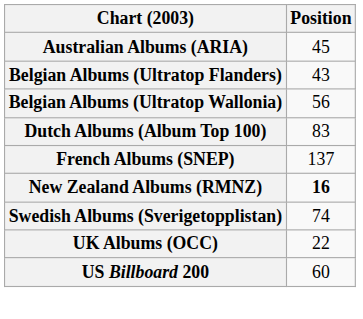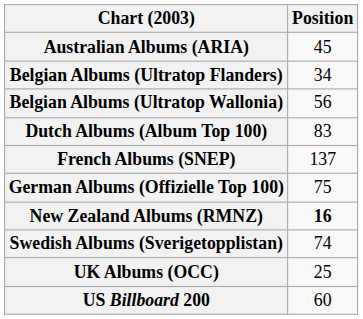 <table class="wikitable sortable plainrowheaders" style="text-align:center">
 <tr>
 <th scope="col">Chart (2003)</th>
 <th scope="col">Position</th>
 </tr>
 <tr>
 <th scope="row">Australian Albums (ARIA)</th>
 <td>45</td>
 </tr>
 <tr>
 <th scope="row">Belgian Albums (Ultratop Flanders)</th>
-<td>43</td>
+<td>34</td>
 </tr>
 <tr>
 <th scope="row">Belgian Albums (Ultratop Wallonia)</th>
 <td>56</td>
 </tr>
 <tr>
 <th scope="row">Dutch Albums (Album Top 100)</th>
 <td>83</td>
 </tr>
 <tr>
 <th scope="row">French Albums (SNEP)</th>
 <td>137</td>
 </tr>
 <tr>
+<th scope="row">German Albums (Offizielle Top 100)</th>
+<td>75</td>
+</tr>
+<tr>
 <th scope="row">New Zealand Albums (RMNZ)</th>
 <td><strong>16</strong></td>
 </tr>
 <tr>
 <th scope="row">Swedish Albums (Sverigetopplistan)</th>
 <td>74</td>
 </tr>
 <tr>
 <th scope="row">UK Albums (OCC)</th>
-<td>22</td>
+<td>25</td>
 </tr>
 <tr>
 <th scope="row">US <em>Billboard</em> 200</th>
 <td>60</td>
 </tr>
 </table>
